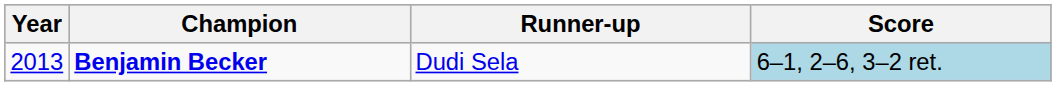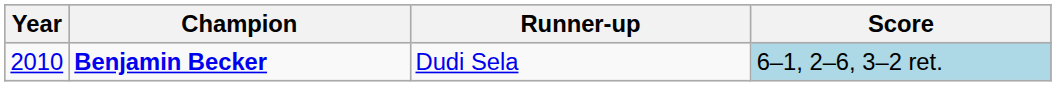 <table class="wikitable" style="font-size:90%">
 <tr>
 <th>Year</th>
 <th width="200">Champion</th>
 <th width="200">Runner-up</th>
 <th width="175">Score</th>
 </tr>
 <tr>
-<td><a href='#'>2013</a></td>
+<td><a href='#'>2010</a></td>
 <td> <strong><a href='#'>Benjamin Becker</a></strong></td>
 <td> <a href='#'>Dudi Sela</a></td>
 <td style="background: lightblue;">6–1, 2–6, 3–2 ret.</td>
 </tr>
 </table>
